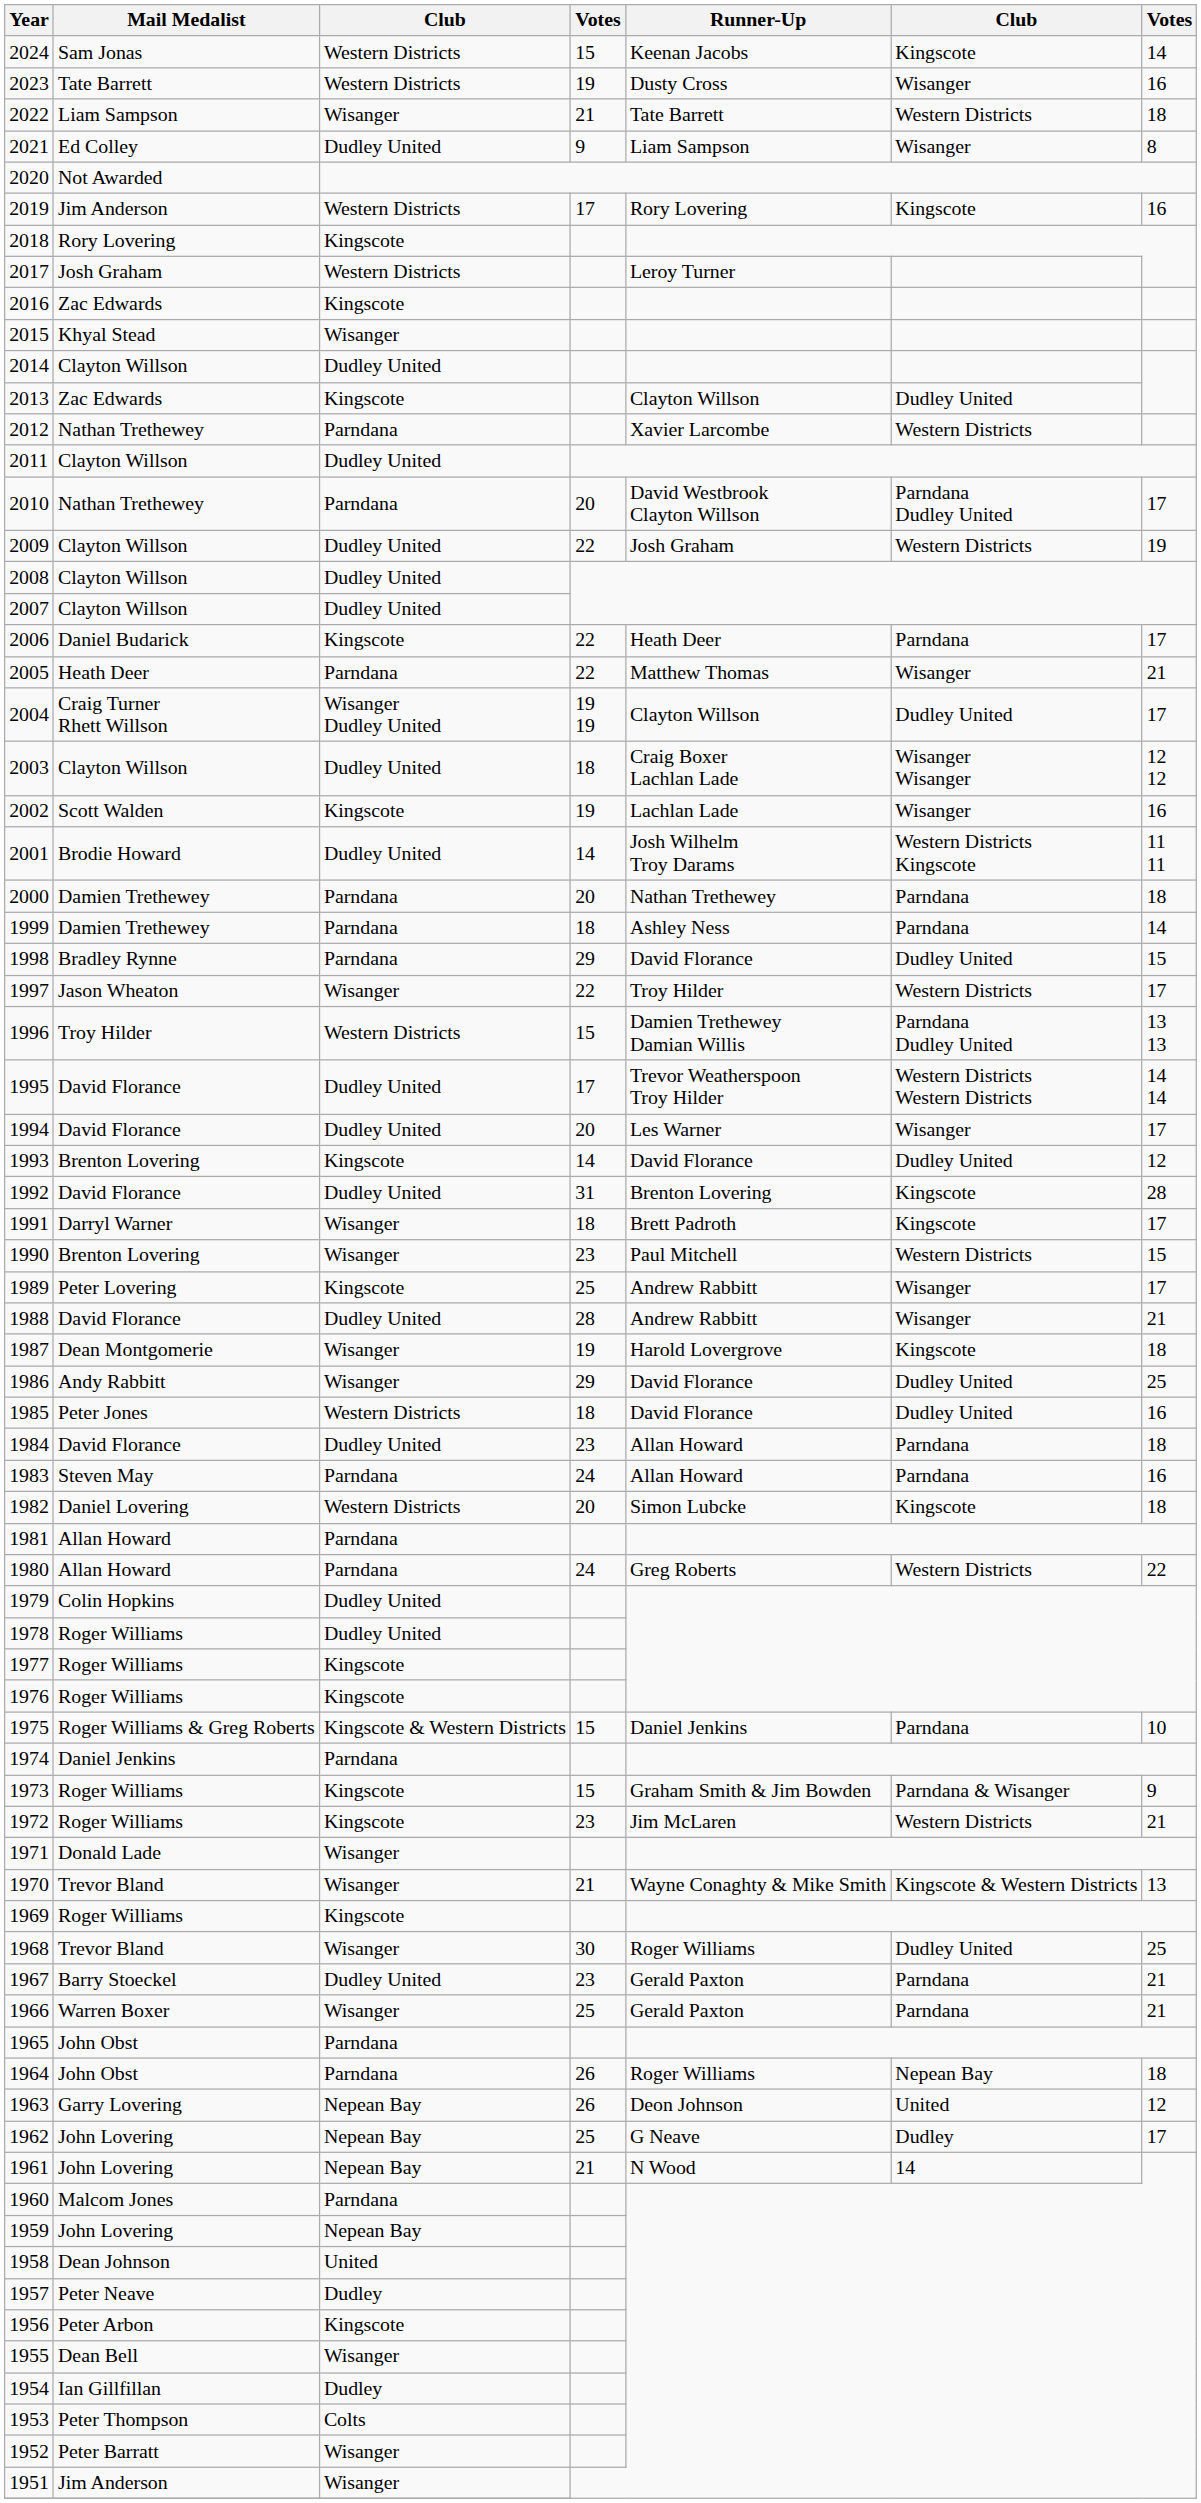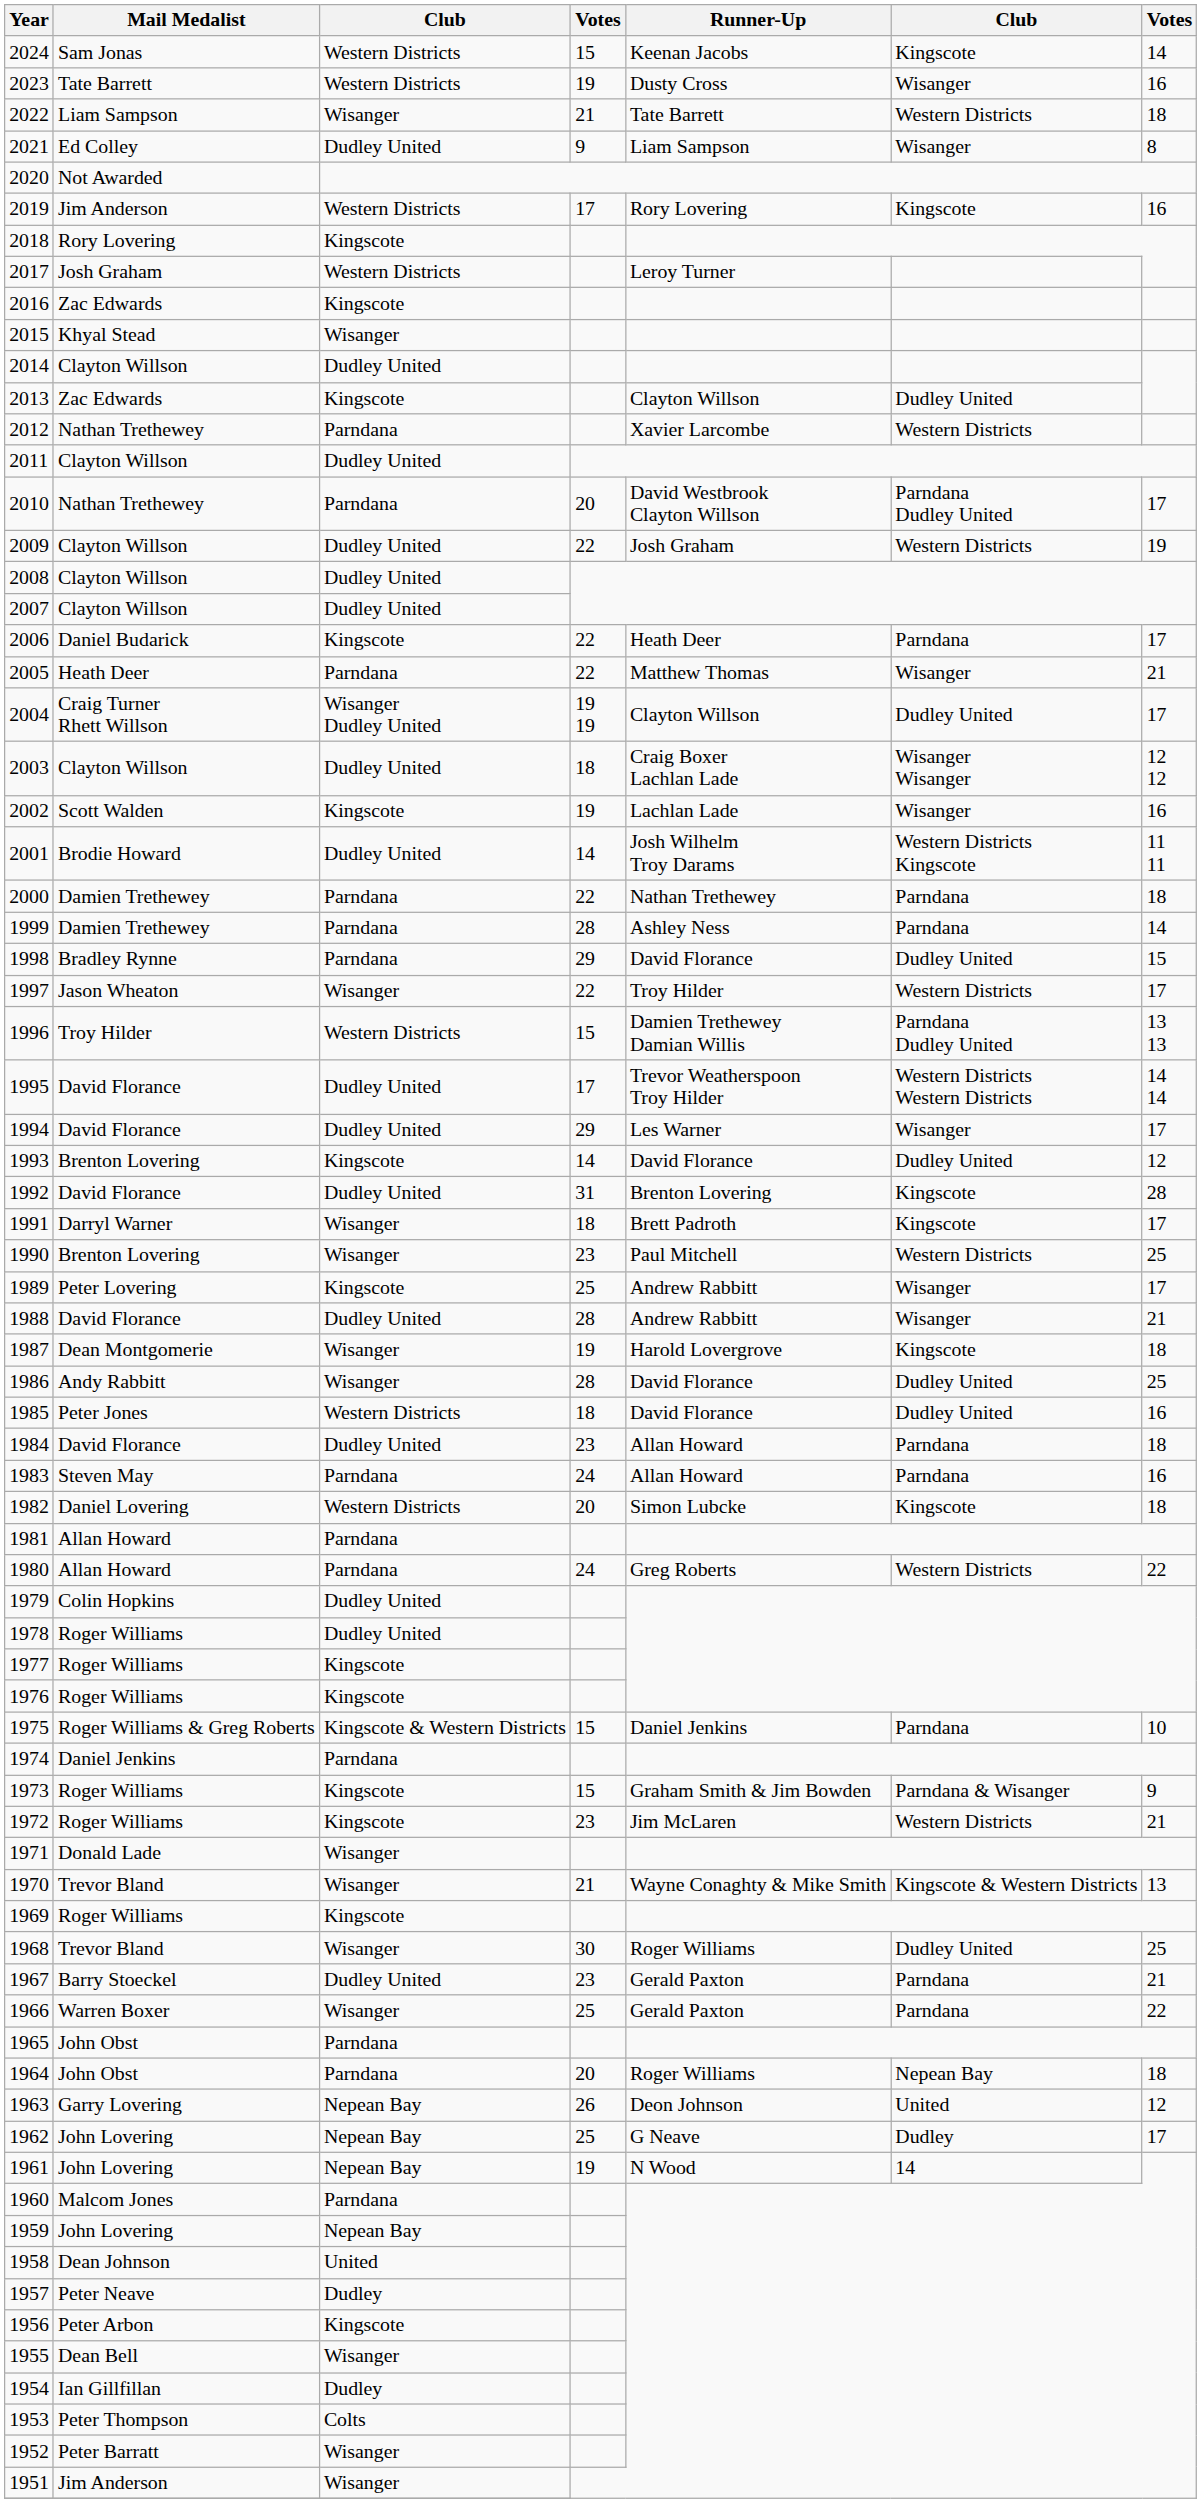 <table class="wikitable sortable">
 <tr>
 <th>Year</th>
 <th>Mail Medalist</th>
 <th>Club</th>
 <th>Votes</th>
 <th>Runner-Up</th>
 <th>Club</th>
 <th>Votes</th>
 </tr>
 <tr>
 <td>2024</td>
 <td>Sam Jonas</td>
 <td>Western Districts</td>
 <td>15</td>
 <td>Keenan Jacobs</td>
 <td>Kingscote</td>
 <td>14</td>
 </tr>
 <tr>
 <td>2023</td>
 <td>Tate Barrett</td>
 <td>Western Districts</td>
 <td>19</td>
 <td>Dusty Cross</td>
 <td>Wisanger</td>
 <td>16</td>
 </tr>
 <tr>
 <td>2022</td>
 <td>Liam Sampson</td>
 <td>Wisanger</td>
 <td>21</td>
 <td>Tate Barrett</td>
 <td>Western Districts</td>
 <td>18</td>
 </tr>
 <tr>
 <td>2021</td>
 <td>Ed Colley</td>
 <td>Dudley United</td>
 <td>9</td>
 <td>Liam Sampson</td>
 <td>Wisanger</td>
 <td>8</td>
 </tr>
 <tr>
 <td>2020</td>
 <td>Not Awarded</td>
 </tr>
 <tr>
 <td>2019</td>
 <td>Jim Anderson</td>
 <td>Western Districts</td>
 <td>17</td>
 <td>Rory Lovering</td>
 <td>Kingscote</td>
 <td>16</td>
 </tr>
 <tr>
 <td>2018</td>
 <td>Rory Lovering</td>
 <td>Kingscote</td>
 <td></td>
 </tr>
 <tr>
 <td>2017</td>
 <td>Josh Graham</td>
 <td>Western Districts</td>
 <td></td>
 <td>Leroy Turner</td>
 <td Dudley United></td>
 </tr>
 <tr>
 <td>2016</td>
 <td>Zac Edwards</td>
 <td>Kingscote</td>
 <td></td>
 <td></td>
 <td></td>
 <td></td>
 </tr>
 <tr>
 <td>2015</td>
 <td>Khyal Stead</td>
 <td>Wisanger</td>
 <td></td>
 <td></td>
 <td></td>
 <td></td>
 </tr>
 <tr>
 <td>2014</td>
 <td>Clayton Willson</td>
 <td>Dudley United</td>
 <td></td>
 <td></td>
 <td></td>
 </tr>
 <tr>
 <td>2013</td>
 <td>Zac Edwards</td>
 <td>Kingscote</td>
 <td></td>
 <td>Clayton Willson</td>
 <td>Dudley United</td>
 </tr>
 <tr>
 <td>2012</td>
 <td>Nathan Trethewey</td>
 <td>Parndana</td>
 <td></td>
 <td>Xavier Larcombe</td>
 <td>Western Districts</td>
 <td></td>
 </tr>
 <tr>
 <td>2011</td>
 <td>Clayton Willson</td>
 <td>Dudley United</td>
 </tr>
 <tr>
 <td>2010</td>
 <td>Nathan Trethewey</td>
 <td>Parndana</td>
 <td>20</td>
 <td>David Westbrook <br> Clayton Willson</td>
 <td>Parndana <br> Dudley United</td>
 <td>17</td>
 </tr>
 <tr>
 <td>2009</td>
 <td>Clayton Willson</td>
 <td>Dudley United</td>
 <td>22</td>
 <td>Josh Graham</td>
 <td>Western Districts</td>
 <td>19</td>
 </tr>
 <tr>
 <td>2008</td>
 <td>Clayton Willson</td>
 <td>Dudley United</td>
 </tr>
 <tr>
 <td>2007</td>
 <td>Clayton Willson</td>
 <td>Dudley United</td>
 </tr>
 <tr>
 <td>2006</td>
 <td>Daniel Budarick</td>
 <td>Kingscote</td>
 <td>22</td>
 <td>Heath Deer</td>
 <td>Parndana</td>
 <td>17</td>
 </tr>
 <tr>
 <td>2005</td>
 <td>Heath Deer</td>
 <td>Parndana</td>
 <td>22</td>
 <td>Matthew Thomas</td>
 <td>Wisanger</td>
 <td>21</td>
 </tr>
 <tr>
 <td>2004</td>
 <td>Craig Turner <br> Rhett Willson</td>
 <td>Wisanger <br> Dudley United</td>
 <td>19 <br> 19</td>
 <td>Clayton Willson</td>
 <td>Dudley United</td>
 <td>17</td>
 </tr>
 <tr>
 <td>2003</td>
 <td>Clayton Willson</td>
 <td>Dudley United</td>
 <td>18</td>
 <td>Craig Boxer <br> Lachlan Lade</td>
 <td>Wisanger <br> Wisanger</td>
 <td>12 <br> 12</td>
 </tr>
 <tr>
 <td>2002</td>
 <td>Scott Walden</td>
 <td>Kingscote</td>
 <td>19</td>
 <td>Lachlan Lade</td>
 <td>Wisanger</td>
 <td>16</td>
 </tr>
 <tr>
 <td>2001</td>
 <td>Brodie Howard</td>
 <td>Dudley United</td>
 <td>14</td>
 <td>Josh Wilhelm <br> Troy Darams</td>
 <td>Western Districts <br> Kingscote</td>
 <td>11 <br> 11</td>
 </tr>
 <tr>
 <td>2000</td>
 <td>Damien Trethewey</td>
 <td>Parndana</td>
-<td>20</td>
+<td>22</td>
 <td>Nathan Trethewey</td>
 <td>Parndana</td>
 <td>18</td>
 </tr>
 <tr>
 <td>1999</td>
 <td>Damien Trethewey</td>
 <td>Parndana</td>
-<td>18</td>
+<td>28</td>
 <td>Ashley Ness</td>
 <td>Parndana</td>
 <td>14</td>
 </tr>
 <tr>
 <td>1998</td>
 <td>Bradley Rynne</td>
 <td>Parndana</td>
 <td>29</td>
 <td>David Florance</td>
 <td>Dudley United</td>
 <td>15</td>
 </tr>
 <tr>
 <td>1997</td>
 <td>Jason Wheaton</td>
 <td>Wisanger</td>
 <td>22</td>
 <td>Troy Hilder</td>
 <td>Western Districts</td>
 <td>17</td>
 </tr>
 <tr>
 <td>1996</td>
 <td>Troy Hilder</td>
 <td>Western Districts</td>
 <td>15</td>
 <td>Damien Trethewey <br> Damian Willis</td>
 <td>Parndana <br> Dudley United</td>
 <td>13 <br> 13</td>
 </tr>
 <tr>
 <td>1995</td>
 <td>David Florance</td>
 <td>Dudley United</td>
 <td>17</td>
 <td>Trevor Weatherspoon <br> Troy Hilder</td>
 <td>Western Districts <br> Western Districts</td>
 <td>14 <br> 14</td>
 </tr>
 <tr>
 <td>1994</td>
 <td>David Florance</td>
 <td>Dudley United</td>
-<td>20</td>
+<td>29</td>
 <td>Les Warner</td>
 <td>Wisanger</td>
 <td>17</td>
 </tr>
 <tr>
 <td>1993</td>
 <td>Brenton Lovering</td>
 <td>Kingscote</td>
 <td>14</td>
 <td>David Florance</td>
 <td>Dudley United</td>
 <td>12</td>
 </tr>
 <tr>
 <td>1992</td>
 <td>David Florance</td>
 <td>Dudley United</td>
 <td>31</td>
 <td>Brenton Lovering</td>
 <td>Kingscote</td>
 <td>28</td>
 </tr>
 <tr>
 <td>1991</td>
 <td>Darryl Warner</td>
 <td>Wisanger</td>
 <td>18</td>
 <td>Brett Padroth</td>
 <td>Kingscote</td>
 <td>17</td>
 </tr>
 <tr>
 <td>1990</td>
 <td>Brenton Lovering</td>
 <td>Wisanger</td>
 <td>23</td>
 <td>Paul Mitchell</td>
 <td>Western Districts</td>
-<td>15</td>
+<td>25</td>
 </tr>
 <tr>
 <td>1989</td>
 <td>Peter Lovering</td>
 <td>Kingscote</td>
 <td>25</td>
 <td>Andrew Rabbitt</td>
 <td>Wisanger</td>
 <td>17</td>
 </tr>
 <tr>
 <td>1988</td>
 <td>David Florance</td>
 <td>Dudley United</td>
 <td>28</td>
 <td>Andrew Rabbitt</td>
 <td>Wisanger</td>
 <td>21</td>
 </tr>
 <tr>
 <td>1987</td>
 <td>Dean Montgomerie</td>
 <td>Wisanger</td>
 <td>19</td>
 <td>Harold Lovergrove</td>
 <td>Kingscote</td>
 <td>18</td>
 </tr>
 <tr>
 <td>1986</td>
 <td>Andy Rabbitt</td>
 <td>Wisanger</td>
-<td>29</td>
+<td>28</td>
 <td>David Florance</td>
 <td>Dudley United</td>
 <td>25</td>
 </tr>
 <tr>
 <td>1985</td>
 <td>Peter Jones</td>
 <td>Western Districts</td>
 <td>18</td>
 <td>David Florance</td>
 <td>Dudley United</td>
 <td>16</td>
 </tr>
 <tr>
 <td>1984</td>
 <td>David Florance</td>
 <td>Dudley United</td>
 <td>23</td>
 <td>Allan Howard</td>
 <td>Parndana</td>
 <td>18</td>
 </tr>
 <tr>
 <td>1983</td>
 <td>Steven May</td>
 <td>Parndana</td>
 <td>24</td>
 <td>Allan Howard</td>
 <td>Parndana</td>
 <td>16</td>
 </tr>
 <tr>
 <td>1982</td>
 <td>Daniel Lovering</td>
 <td>Western Districts</td>
 <td>20</td>
 <td>Simon Lubcke</td>
 <td>Kingscote</td>
 <td>18</td>
 </tr>
 <tr>
 <td>1981</td>
 <td>Allan Howard</td>
 <td>Parndana</td>
 <td></td>
 </tr>
 <tr>
 <td>1980</td>
 <td>Allan Howard</td>
 <td>Parndana</td>
 <td>24</td>
 <td>Greg Roberts</td>
 <td>Western Districts</td>
 <td>22</td>
 </tr>
 <tr>
 <td>1979</td>
 <td>Colin Hopkins</td>
 <td>Dudley United</td>
 <td></td>
 </tr>
 <tr>
 <td>1978</td>
 <td>Roger Williams</td>
 <td>Dudley United</td>
 <td></td>
 </tr>
 <tr>
 <td>1977</td>
 <td>Roger Williams</td>
 <td>Kingscote</td>
 <td></td>
 </tr>
 <tr>
 <td>1976</td>
 <td>Roger Williams</td>
 <td>Kingscote</td>
 <td></td>
 </tr>
 <tr>
 <td>1975</td>
 <td>Roger Williams & Greg Roberts</td>
 <td>Kingscote & Western Districts</td>
 <td>15</td>
 <td>Daniel Jenkins</td>
 <td>Parndana</td>
 <td>10</td>
 </tr>
 <tr>
 <td>1974</td>
 <td>Daniel Jenkins</td>
 <td>Parndana</td>
 <td></td>
 </tr>
 <tr>
 <td>1973</td>
 <td>Roger Williams</td>
 <td>Kingscote</td>
 <td>15</td>
 <td>Graham Smith & Jim Bowden</td>
 <td>Parndana & Wisanger</td>
 <td>9</td>
 </tr>
 <tr>
 <td>1972</td>
 <td>Roger Williams</td>
 <td>Kingscote</td>
 <td>23</td>
 <td>Jim McLaren</td>
 <td>Western Districts</td>
 <td>21</td>
 </tr>
 <tr>
 <td>1971</td>
 <td>Donald Lade</td>
 <td>Wisanger</td>
 <td></td>
 </tr>
 <tr>
 <td>1970</td>
 <td>Trevor Bland</td>
 <td>Wisanger</td>
 <td>21</td>
 <td>Wayne Conaghty & Mike Smith</td>
 <td>Kingscote & Western Districts</td>
 <td>13</td>
 </tr>
 <tr>
 <td>1969</td>
 <td>Roger Williams</td>
 <td>Kingscote</td>
 <td></td>
 </tr>
 <tr>
 <td>1968</td>
 <td>Trevor Bland</td>
 <td>Wisanger</td>
 <td>30</td>
 <td>Roger Williams</td>
 <td>Dudley United</td>
 <td>25</td>
 </tr>
 <tr>
 <td>1967</td>
 <td>Barry Stoeckel</td>
 <td>Dudley United</td>
 <td>23</td>
 <td>Gerald Paxton</td>
 <td>Parndana</td>
 <td>21</td>
 </tr>
 <tr>
 <td>1966</td>
 <td>Warren Boxer</td>
 <td>Wisanger</td>
 <td>25</td>
 <td>Gerald Paxton</td>
 <td>Parndana</td>
-<td>21</td>
+<td>22</td>
 </tr>
 <tr>
 <td>1965</td>
 <td>John Obst</td>
 <td>Parndana</td>
 <td></td>
 </tr>
 <tr>
 <td>1964</td>
 <td>John Obst</td>
 <td>Parndana</td>
-<td>26</td>
+<td>20</td>
 <td>Roger Williams</td>
 <td>Nepean Bay</td>
 <td>18</td>
 </tr>
 <tr>
 <td>1963</td>
 <td>Garry Lovering</td>
 <td>Nepean Bay</td>
 <td>26</td>
 <td>Deon Johnson</td>
 <td>United</td>
 <td>12</td>
 </tr>
 <tr>
 <td>1962</td>
 <td>John Lovering</td>
 <td>Nepean Bay</td>
 <td>25</td>
 <td>G Neave</td>
 <td>Dudley</td>
 <td>17</td>
 </tr>
 <tr>
 <td>1961</td>
 <td>John Lovering</td>
 <td>Nepean Bay</td>
-<td>21</td>
+<td>19</td>
 <td>N Wood</td>
 <td>14</td>
 </tr>
 <tr>
 <td>1960</td>
 <td>Malcom Jones</td>
 <td>Parndana</td>
 <td></td>
 </tr>
 <tr>
 <td>1959</td>
 <td>John Lovering</td>
 <td>Nepean Bay</td>
 <td></td>
 </tr>
 <tr>
 <td>1958</td>
 <td>Dean Johnson</td>
 <td>United</td>
 <td></td>
 </tr>
 <tr>
 <td>1957</td>
 <td>Peter Neave</td>
 <td>Dudley</td>
 <td></td>
 </tr>
 <tr>
 <td>1956</td>
 <td>Peter Arbon</td>
 <td>Kingscote</td>
 <td></td>
 </tr>
 <tr>
 <td>1955</td>
 <td>Dean Bell</td>
 <td>Wisanger</td>
 <td></td>
 </tr>
 <tr>
 <td>1954</td>
 <td>Ian Gillfillan</td>
 <td>Dudley</td>
 <td></td>
 </tr>
 <tr>
 <td>1953</td>
 <td>Peter Thompson</td>
 <td>Colts</td>
 <td></td>
 </tr>
 <tr>
 <td>1952</td>
 <td>Peter Barratt</td>
 <td>Wisanger</td>
 <td></td>
 </tr>
 <tr>
 <td>1951</td>
 <td>Jim Anderson</td>
 <td>Wisanger</td>
 </tr>
 <tr>
 </tr>
 </table>
